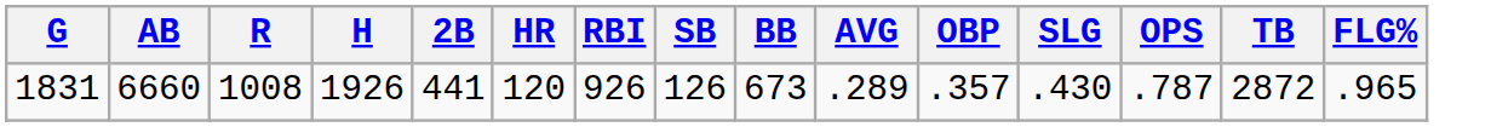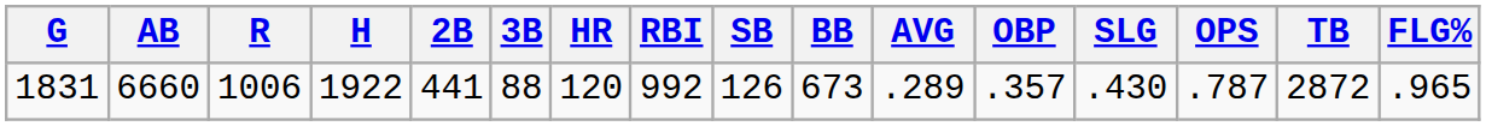 <table class="wikitable"  style="font-size:95%;text-align:center:">
 <tr>
 <th><a href='#'>G</a></th>
 <th><a href='#'>AB</a></th>
 <th><a href='#'>R</a></th>
 <th><a href='#'>H</a></th>
 <th><a href='#'>2B</a></th>
+<th><a href='#'>3B</a></th>
 <th><a href='#'>HR</a></th>
 <th><a href='#'>RBI</a></th>
 <th><a href='#'>SB</a></th>
 <th><a href='#'>BB</a></th>
 <th><a href='#'>AVG</a></th>
 <th><a href='#'>OBP</a></th>
 <th><a href='#'>SLG</a></th>
 <th><a href='#'>OPS</a></th>
 <th><a href='#'>TB</a></th>
 <th><a href='#'>FLG%</a></th>
 </tr>
 <tr>
 <td>1831</td>
 <td>6660</td>
-<td>1008</td>
-<td>1926</td>
+<td>1006</td>
+<td>1922</td>
 <td>441</td>
+<td>88</td>
 <td>120</td>
-<td>926</td>
+<td>992</td>
 <td>126</td>
 <td>673</td>
 <td>.289</td>
 <td>.357</td>
 <td>.430</td>
 <td>.787</td>
 <td>2872</td>
 <td>.965</td>
 </tr>
 </table>
